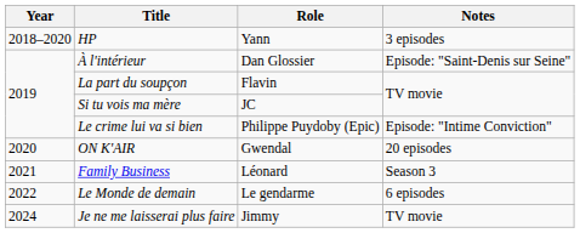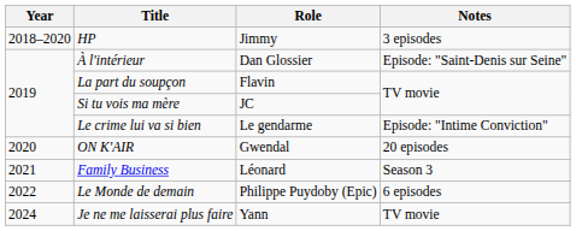 <table class="wikitable plainrowheaders sortable">
 <tr>
 <th scope="col">Year</th>
 <th scope="col">Title</th>
 <th scope="col">Role</th>
 <th scope="col" class="unsortable">Notes</th>
 </tr>
 <tr>
 <td>2018–2020</td>
 <td><em>HP</em></td>
-<td>Yann</td>
+<td>Jimmy</td>
 <td>3 episodes</td>
 </tr>
 <tr>
 <td rowspan="4">2019</td>
 <td><em>À l'intérieur</em></td>
 <td>Dan Glossier</td>
 <td>Episode: "Saint-Denis sur Seine"</td>
 </tr>
 <tr>
 <td><em>La part du soupçon</em></td>
 <td>Flavin</td>
 <td rowspan="2">TV movie</td>
 </tr>
 <tr>
 <td><em>Si tu vois ma mère</em></td>
 <td>JC</td>
 </tr>
 <tr>
 <td><em>Le crime lui va si bien</em></td>
-<td>Philippe Puydoby (Epic)</td>
+<td>Le gendarme</td>
 <td>Episode: "Intime Conviction"</td>
 </tr>
 <tr>
 <td>2020</td>
 <td><em>ON K'AIR</em></td>
 <td>Gwendal</td>
 <td>20 episodes</td>
 </tr>
 <tr>
 <td>2021</td>
 <td><em><a href='#'>Family Business</a></em></td>
 <td>Léonard</td>
 <td>Season 3</td>
 </tr>
 <tr>
 <td>2022</td>
 <td><em>Le Monde de demain</em></td>
-<td>Le gendarme</td>
+<td>Philippe Puydoby (Epic)</td>
 <td>6 episodes</td>
 </tr>
 <tr>
 <td>2024</td>
 <td><em>Je ne me laisserai plus faire</em></td>
-<td>Jimmy</td>
+<td>Yann</td>
 <td>TV movie</td>
 </tr>
 </table>
